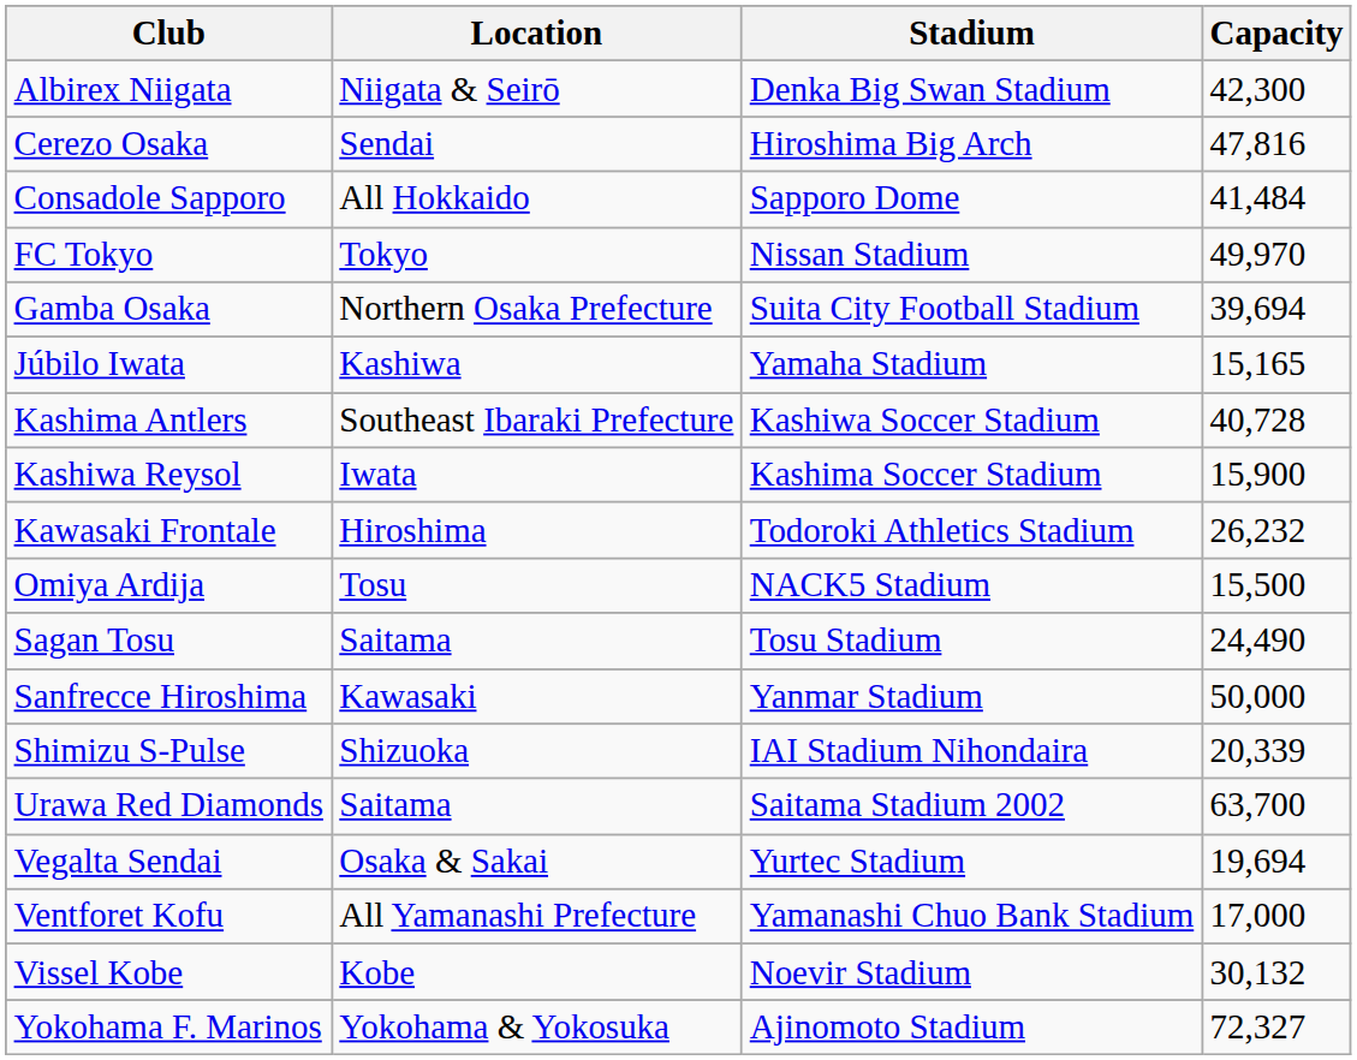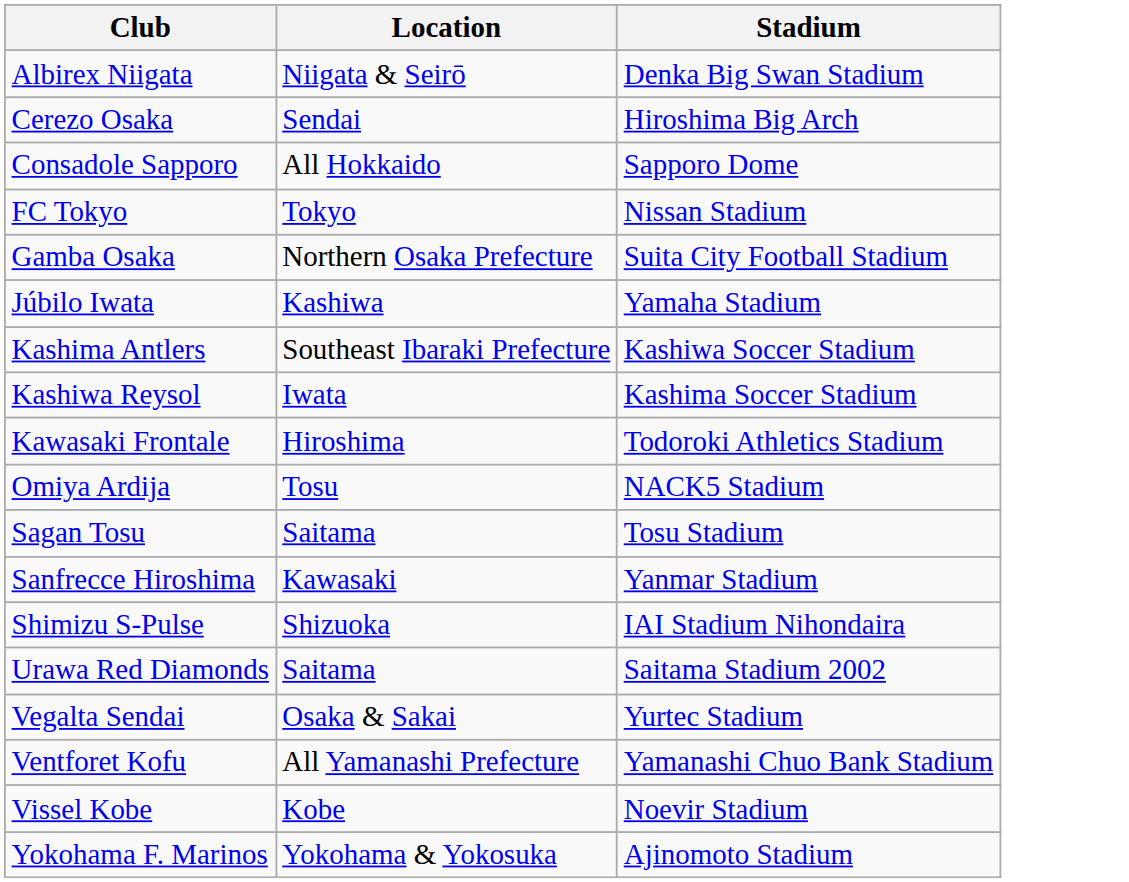 <table class="wikitable sortable">
 <tr>
 <th>Club</th>
 <th>Location</th>
 <th>Stadium</th>
-<th>Capacity</th>
 </tr>
 <tr>
 <td><a href='#'>Albirex Niigata</a></td>
 <td><a href='#'>Niigata</a> & <a href='#'>Seirō</a></td>
 <td><a href='#'>Denka Big Swan Stadium</a></td>
-<td>42,300</td>
 </tr>
 <tr>
 <td><a href='#'>Cerezo Osaka</a></td>
 <td><a href='#'>Sendai</a></td>
 <td><a href='#'>Hiroshima Big Arch</a></td>
-<td>47,816</td>
 </tr>
 <tr>
 <td><a href='#'>Consadole Sapporo</a></td>
 <td>All <a href='#'>Hokkaido</a></td>
 <td><a href='#'>Sapporo Dome</a></td>
-<td>41,484</td>
 </tr>
 <tr>
 <td><a href='#'>FC Tokyo</a></td>
 <td><a href='#'>Tokyo</a></td>
 <td><a href='#'>Nissan Stadium</a></td>
-<td>49,970</td>
 </tr>
 <tr>
 <td><a href='#'>Gamba Osaka</a></td>
 <td>Northern <a href='#'>Osaka Prefecture</a></td>
 <td><a href='#'>Suita City Football Stadium</a></td>
-<td>39,694</td>
 </tr>
 <tr>
 <td><a href='#'>Júbilo Iwata</a></td>
 <td><a href='#'>Kashiwa</a></td>
 <td><a href='#'>Yamaha Stadium</a></td>
-<td>15,165</td>
 </tr>
 <tr>
 <td><a href='#'>Kashima Antlers</a></td>
 <td>Southeast <a href='#'>Ibaraki Prefecture</a></td>
 <td><a href='#'>Kashiwa Soccer Stadium</a></td>
-<td>40,728</td>
 </tr>
 <tr>
 <td><a href='#'>Kashiwa Reysol</a></td>
 <td><a href='#'>Iwata</a></td>
 <td><a href='#'>Kashima Soccer Stadium</a></td>
-<td>15,900</td>
 </tr>
 <tr>
 <td><a href='#'>Kawasaki Frontale</a></td>
 <td><a href='#'>Hiroshima</a></td>
 <td><a href='#'>Todoroki Athletics Stadium</a></td>
-<td>26,232</td>
 </tr>
 <tr>
 <td><a href='#'>Omiya Ardija</a></td>
 <td><a href='#'>Tosu</a></td>
 <td><a href='#'>NACK5 Stadium</a></td>
-<td>15,500</td>
 </tr>
 <tr>
 <td><a href='#'>Sagan Tosu</a></td>
 <td><a href='#'>Saitama</a></td>
 <td><a href='#'>Tosu Stadium</a></td>
-<td>24,490</td>
 </tr>
 <tr>
 <td><a href='#'>Sanfrecce Hiroshima</a></td>
 <td><a href='#'>Kawasaki</a></td>
 <td><a href='#'>Yanmar Stadium</a></td>
-<td>50,000</td>
 </tr>
 <tr>
 <td><a href='#'>Shimizu S-Pulse</a></td>
 <td><a href='#'>Shizuoka</a></td>
 <td><a href='#'>IAI Stadium Nihondaira</a></td>
-<td>20,339</td>
 </tr>
 <tr>
 <td><a href='#'>Urawa Red Diamonds</a></td>
 <td><a href='#'>Saitama</a></td>
 <td><a href='#'>Saitama Stadium 2002</a></td>
-<td>63,700</td>
 </tr>
 <tr>
 <td><a href='#'>Vegalta Sendai</a></td>
 <td><a href='#'>Osaka</a> & <a href='#'>Sakai</a></td>
 <td><a href='#'>Yurtec Stadium</a></td>
-<td>19,694</td>
 </tr>
 <tr>
 <td><a href='#'>Ventforet Kofu</a></td>
 <td>All <a href='#'>Yamanashi Prefecture</a></td>
 <td><a href='#'>Yamanashi Chuo Bank Stadium</a></td>
-<td>17,000</td>
 </tr>
 <tr>
 <td><a href='#'>Vissel Kobe</a></td>
 <td><a href='#'>Kobe</a></td>
 <td><a href='#'>Noevir Stadium</a></td>
-<td>30,132</td>
 </tr>
 <tr>
 <td><a href='#'>Yokohama F. Marinos</a></td>
 <td><a href='#'>Yokohama</a> & <a href='#'>Yokosuka</a></td>
 <td><a href='#'>Ajinomoto Stadium</a></td>
-<td>72,327</td>
 </tr>
 </table>
